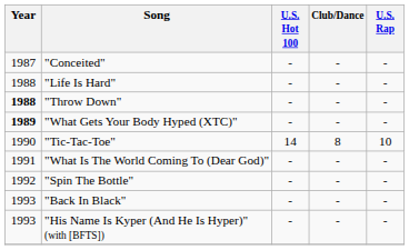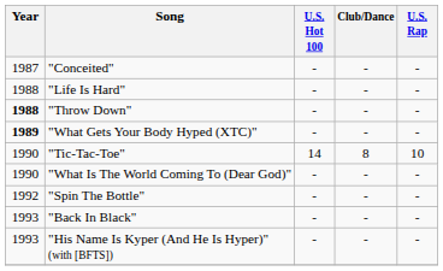 <table class="wikitable">
 <tr>
 <th align="center" valign="top" width="40">Year</th>
 <th align="left" valign="top">Song</th>
 <th align="center" valign="top" width="40"><small><a href='#'>U.S. Hot 100</a></small></th>
 <th align="center" valign="top" width="40"><small>Club/Dance</small></th>
 <th align="center" valign="top" width="40"><small><a href='#'>U.S. Rap</a></small></th>
 </tr>
 <tr>
 <td align="center" valign="top">1987</td>
 <td align="left" valign="top">"Conceited"</td>
 <td align="center" valign="top">-</td>
 <td align="center" valign="top">-</td>
 <td align="center" valign="top">-</td>
 </tr>
 <tr>
 <td align="center" valign="top">1988</td>
 <td align="left" valign="top">"Life Is Hard"</td>
 <td align="center" valign="top">-</td>
 <td align="center" valign="top">-</td>
 <td align="center" valign="top">-</td>
 </tr>
 <tr>
 <td align="center" valign="top"><strong>1988</strong></td>
 <td align="left" valign="top">"Throw Down"</td>
 <td align="center" valign="top">-</td>
 <td align="center" valign="top">-</td>
 <td align="center" valign="top">-</td>
 </tr>
 <tr>
 <td align="center" valign="top"><strong>1989</strong></td>
 <td align="left" valign="top">"What Gets Your Body Hyped (XTC)"</td>
 <td align="center" valign="top">-</td>
 <td align="center" valign="top">-</td>
 <td align="center" valign="top">-</td>
 </tr>
 <tr>
 <td align="center" valign="top">1990</td>
 <td align="left" valign="top">"Tic-Tac-Toe"</td>
 <td align="center" valign="top">14</td>
 <td align="center" valign="top">8</td>
 <td align="center" valign="top">10</td>
 </tr>
 <tr>
-<td align="center" valign="top">1991</td>
+<td align="center" valign="top">1990</td>
 <td align="left" valign="top">"What Is The World Coming To (Dear God)"</td>
 <td align="center" valign="top">-</td>
 <td align="center" valign="top">-</td>
 <td align="center" valign="top">-</td>
 </tr>
 <tr>
 <td align="center" valign="top">1992</td>
 <td align="left" valign="top">"Spin The Bottle"</td>
 <td align="center" valign="top">-</td>
 <td align="center" valign="top">-</td>
 <td align="center" valign="top">-</td>
 </tr>
 <tr>
 <td align="center" valign="top">1993</td>
 <td align="left" valign="top">"Back In Black"</td>
 <td align="center" valign="top">-</td>
 <td align="center" valign="top">-</td>
 <td align="center" valign="top">-</td>
 </tr>
 <tr>
 <td align="center" valign="top">1993</td>
 <td align="left" valign="top">"His Name Is Kyper (And He Is Hyper)"<br><small>(with [BFTS])</small></td>
 <td align="center" valign="top">-</td>
 <td align="center" valign="top">-</td>
 <td align="center" valign="top">-</td>
 </tr>
 <tr>
 </tr>
 </table>
